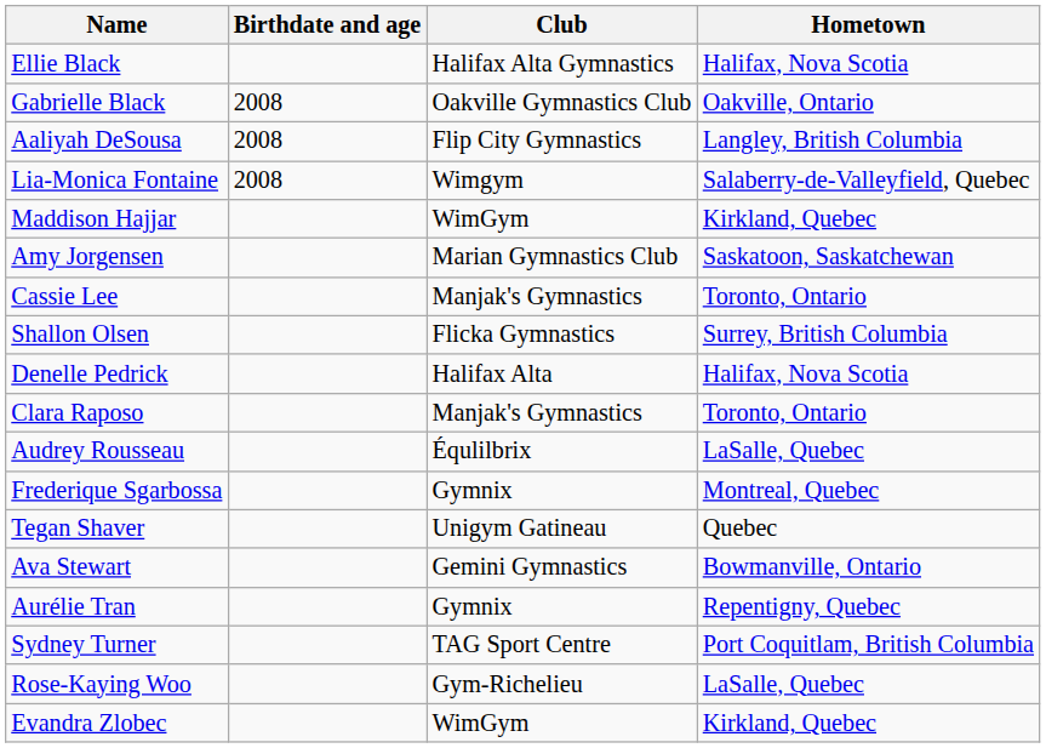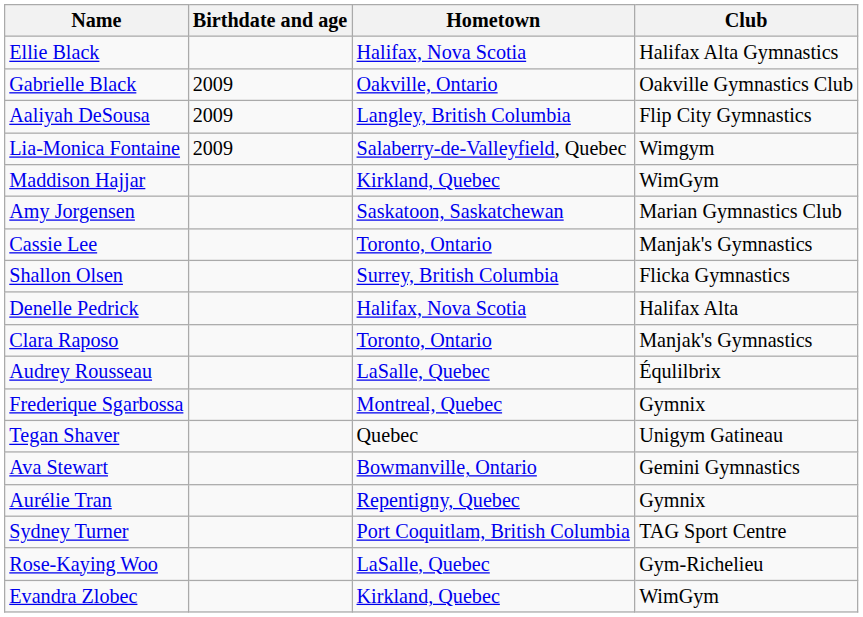 <table class="wikitable">
 <tr>
 <th>Name</th>
 <th>Birthdate and age</th>
+<th>Hometown</th>
 <th>Club</th>
-<th>Hometown</th>
 </tr>
 <tr>
 <td><a href='#'>Ellie Black</a></td>
 <td></td>
+<td><a href='#'>Halifax, Nova Scotia</a></td>
 <td>Halifax Alta Gymnastics</td>
-<td><a href='#'>Halifax, Nova Scotia</a></td>
 </tr>
 <tr>
 <td><a href='#'>Gabrielle Black</a></td>
-<td>2008</td>
+<td>2009</td>
+<td><a href='#'>Oakville, Ontario</a></td>
 <td>Oakville Gymnastics Club</td>
-<td><a href='#'>Oakville, Ontario</a></td>
 </tr>
 <tr>
 <td><a href='#'>Aaliyah DeSousa</a></td>
-<td>2008</td>
+<td>2009</td>
+<td><a href='#'>Langley, British Columbia</a></td>
 <td>Flip City Gymnastics</td>
-<td><a href='#'>Langley, British Columbia</a></td>
 </tr>
 <tr>
 <td><a href='#'>Lia-Monica Fontaine</a></td>
-<td>2008</td>
+<td>2009</td>
+<td><a href='#'>Salaberry-de-Valleyfield</a>, Quebec</td>
 <td>Wimgym</td>
-<td><a href='#'>Salaberry-de-Valleyfield</a>, Quebec</td>
 </tr>
 <tr>
 <td><a href='#'>Maddison Hajjar</a></td>
 <td></td>
+<td><a href='#'>Kirkland, Quebec</a></td>
 <td>WimGym</td>
-<td><a href='#'>Kirkland, Quebec</a></td>
 </tr>
 <tr>
 <td><a href='#'>Amy Jorgensen</a></td>
 <td></td>
+<td><a href='#'>Saskatoon, Saskatchewan</a></td>
 <td>Marian Gymnastics Club</td>
-<td><a href='#'>Saskatoon, Saskatchewan</a></td>
 </tr>
 <tr>
 <td><a href='#'>Cassie Lee</a></td>
 <td></td>
+<td><a href='#'>Toronto, Ontario</a></td>
 <td>Manjak's Gymnastics</td>
-<td><a href='#'>Toronto, Ontario</a></td>
 </tr>
 <tr>
 <td><a href='#'>Shallon Olsen</a></td>
 <td></td>
+<td><a href='#'>Surrey, British Columbia</a></td>
 <td>Flicka Gymnastics</td>
-<td><a href='#'>Surrey, British Columbia</a></td>
 </tr>
 <tr>
 <td><a href='#'>Denelle Pedrick</a></td>
 <td></td>
+<td><a href='#'>Halifax, Nova Scotia</a></td>
 <td>Halifax Alta</td>
-<td><a href='#'>Halifax, Nova Scotia</a></td>
 </tr>
 <tr>
 <td><a href='#'>Clara Raposo</a></td>
 <td></td>
+<td><a href='#'>Toronto, Ontario</a></td>
 <td>Manjak's Gymnastics</td>
-<td><a href='#'>Toronto, Ontario</a></td>
 </tr>
 <tr>
 <td><a href='#'>Audrey Rousseau</a></td>
 <td></td>
+<td><a href='#'>LaSalle, Quebec</a></td>
 <td>Équlilbrix</td>
-<td><a href='#'>LaSalle, Quebec</a></td>
 </tr>
 <tr>
 <td><a href='#'>Frederique Sgarbossa</a></td>
 <td></td>
+<td><a href='#'>Montreal, Quebec</a></td>
 <td>Gymnix</td>
-<td><a href='#'>Montreal, Quebec</a></td>
 </tr>
 <tr>
 <td><a href='#'>Tegan Shaver</a></td>
 <td></td>
+<td>Quebec</td>
 <td>Unigym Gatineau</td>
-<td>Quebec</td>
 </tr>
 <tr>
 <td><a href='#'>Ava Stewart</a></td>
 <td></td>
+<td><a href='#'>Bowmanville, Ontario</a></td>
 <td>Gemini Gymnastics</td>
-<td><a href='#'>Bowmanville, Ontario</a></td>
 </tr>
 <tr>
 <td><a href='#'>Aurélie Tran</a></td>
 <td></td>
+<td><a href='#'>Repentigny, Quebec</a></td>
 <td>Gymnix</td>
-<td><a href='#'>Repentigny, Quebec</a></td>
 </tr>
 <tr>
 <td><a href='#'>Sydney Turner</a></td>
 <td></td>
+<td><a href='#'>Port Coquitlam, British Columbia</a></td>
 <td>TAG Sport Centre</td>
-<td><a href='#'>Port Coquitlam, British Columbia</a></td>
 </tr>
 <tr>
 <td><a href='#'>Rose-Kaying Woo</a></td>
 <td></td>
+<td><a href='#'>LaSalle, Quebec</a></td>
 <td>Gym-Richelieu</td>
-<td><a href='#'>LaSalle, Quebec</a></td>
 </tr>
 <tr>
 <td><a href='#'>Evandra Zlobec</a></td>
 <td></td>
+<td><a href='#'>Kirkland, Quebec</a></td>
 <td>WimGym</td>
-<td><a href='#'>Kirkland, Quebec</a></td>
 </tr>
 </table>
